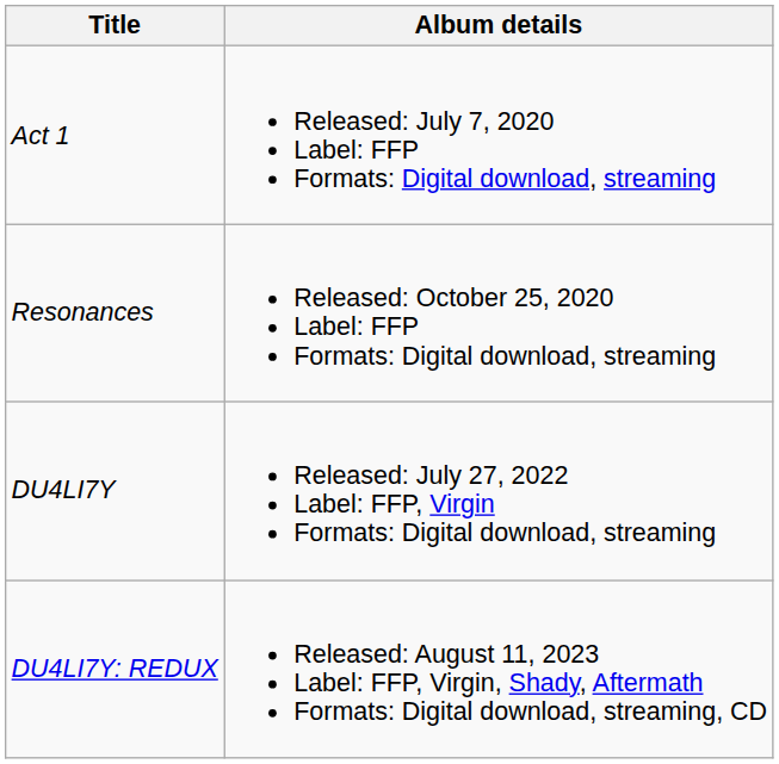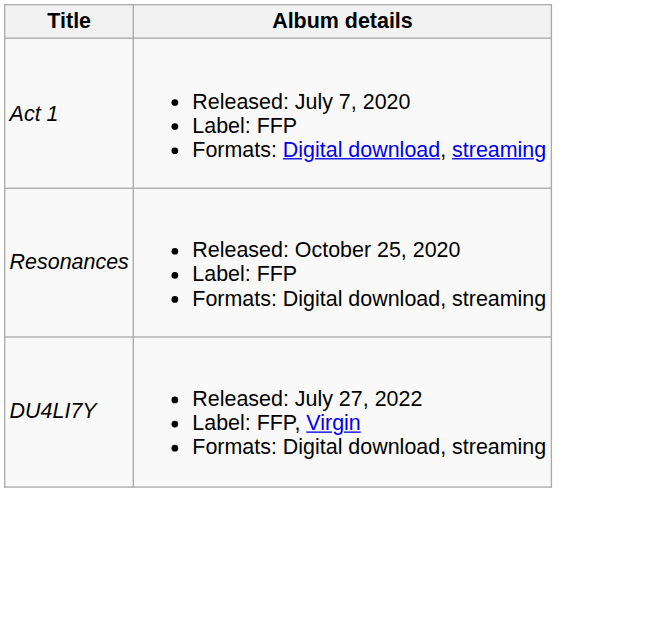 <table class="wikitable">
 <tr>
 <th>Title</th>
 <th>Album details</th>
 </tr>
 <tr>
 <td><em>Act 1</em></td>
 <td><br><ul><li>Released: July 7, 2020</li><li>Label: FFP</li><li>Formats: <a href='#'>Digital download</a>, <a href='#'>streaming</a></li></ul></td>
 </tr>
 <tr>
 <td><em>Resonances</em></td>
 <td><br><ul><li>Released: October 25, 2020</li><li>Label: FFP</li><li>Formats: Digital download, streaming</li></ul></td>
 </tr>
 <tr>
 <td><em>DU4LI7Y</em></td>
 <td><br><ul><li>Released: July 27, 2022</li><li>Label: FFP, <a href='#'>Virgin</a></li><li>Formats: Digital download, streaming</li></ul></td>
 </tr>
-<tr>
-<td><em><a href='#'>DU4LI7Y: REDUX</a></em></td>
-<td><br><ul><li>Released: August 11, 2023</li><li>Label: FFP, Virgin, <a href='#'>Shady</a>, <a href='#'>Aftermath</a></li><li>Formats: Digital download, streaming, CD</li></ul></td>
-</tr>
 </table>
